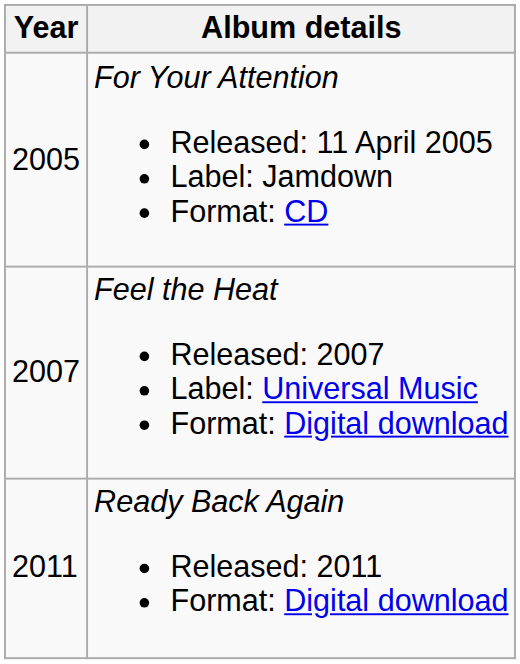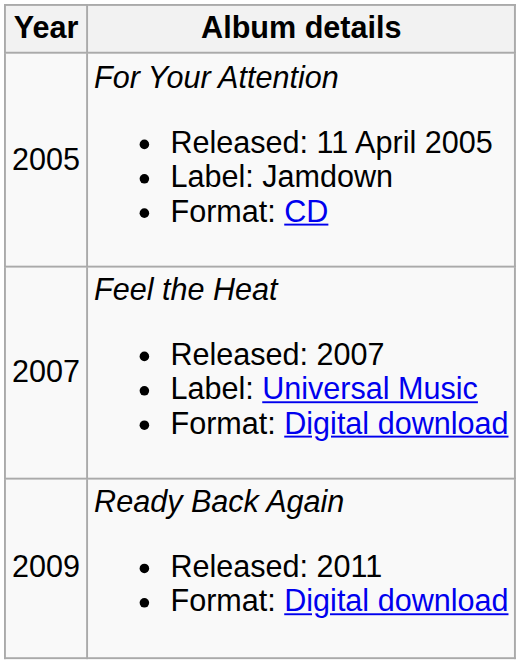 <table class="wikitable plainrowheaders">
 <tr>
 <th scope=col>Year</th>
 <th scope=col>Album details</th>
 </tr>
 <tr>
 <td>2005</td>
 <td><em>For Your Attention</em><br><ul><li>Released: 11 April 2005</li><li>Label: Jamdown</li><li>Format: <a href='#'>CD</a></li></ul></td>
 </tr>
 <tr>
 <td>2007</td>
 <td><em>Feel the Heat</em><br><ul><li>Released: 2007</li><li>Label: <a href='#'>Universal Music</a></li><li>Format: <a href='#'>Digital download</a></li></ul></td>
 </tr>
 <tr>
-<td>2011</td>
+<td>2009</td>
 <td><em>Ready Back Again</em><br><ul><li>Released: 2011</li><li>Format: <a href='#'>Digital download</a></li></ul></td>
 </tr>
 </table>
